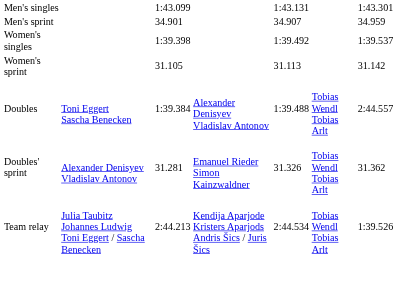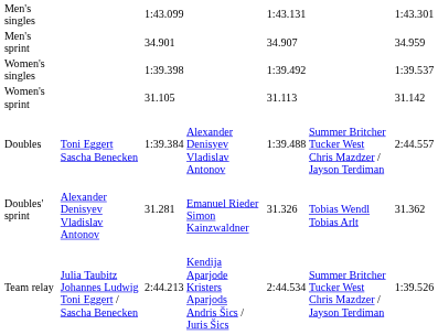 <table>
 <tr>
 <td>Men's singles<br></td>
 <td></td>
 <td>1:43.099</td>
 <td></td>
 <td>1:43.131</td>
 <td></td>
 <td>1:43.301</td>
 </tr>
 <tr>
 <td>Men's sprint<br></td>
 <td></td>
 <td>34.901</td>
 <td></td>
 <td>34.907</td>
 <td></td>
 <td>34.959</td>
 </tr>
 <tr>
 <td>Women's singles<br></td>
 <td></td>
 <td>1:39.398</td>
 <td></td>
 <td>1:39.492</td>
 <td></td>
 <td>1:39.537</td>
 </tr>
 <tr>
 <td>Women's sprint<br></td>
 <td></td>
 <td>31.105</td>
 <td></td>
 <td>31.113</td>
 <td></td>
 <td>31.142</td>
 </tr>
 <tr>
 <td>Doubles<br></td>
 <td><br><a href='#'>Toni Eggert</a><br><a href='#'>Sascha Benecken</a></td>
 <td>1:39.384</td>
 <td><br><a href='#'>Alexander Denisyev</a><br><a href='#'>Vladislav Antonov</a></td>
 <td>1:39.488</td>
-<td><br><a href='#'>Tobias Wendl</a><br><a href='#'>Tobias Arlt</a></td>
+<td><br><a href='#'>Summer Britcher</a><br><a href='#'>Tucker West</a><br><a href='#'>Chris Mazdzer</a> / <a href='#'>Jayson Terdiman</a></td>
 <td>2:44.557</td>
 </tr>
 <tr>
 <td>Doubles' sprint<br></td>
 <td><br><a href='#'>Alexander Denisyev</a><br><a href='#'>Vladislav Antonov</a></td>
 <td>31.281</td>
 <td><br><a href='#'>Emanuel Rieder</a><br><a href='#'>Simon Kainzwaldner</a></td>
 <td>31.326</td>
 <td><br><a href='#'>Tobias Wendl</a><br><a href='#'>Tobias Arlt</a></td>
 <td>31.362</td>
 </tr>
 <tr>
 <td>Team relay<br></td>
 <td><br><a href='#'>Julia Taubitz</a><br><a href='#'>Johannes Ludwig</a><br><a href='#'>Toni Eggert</a> / <a href='#'>Sascha Benecken</a></td>
 <td>2:44.213</td>
 <td><br><a href='#'>Kendija Aparjode</a><br><a href='#'>Kristers Aparjods</a><br><a href='#'>Andris Šics</a> / <a href='#'>Juris Šics</a></td>
 <td>2:44.534</td>
-<td><br><a href='#'>Tobias Wendl</a><br><a href='#'>Tobias Arlt</a></td>
+<td><br><a href='#'>Summer Britcher</a><br><a href='#'>Tucker West</a><br><a href='#'>Chris Mazdzer</a> / <a href='#'>Jayson Terdiman</a></td>
 <td>1:39.526</td>
 </tr>
 </table>
